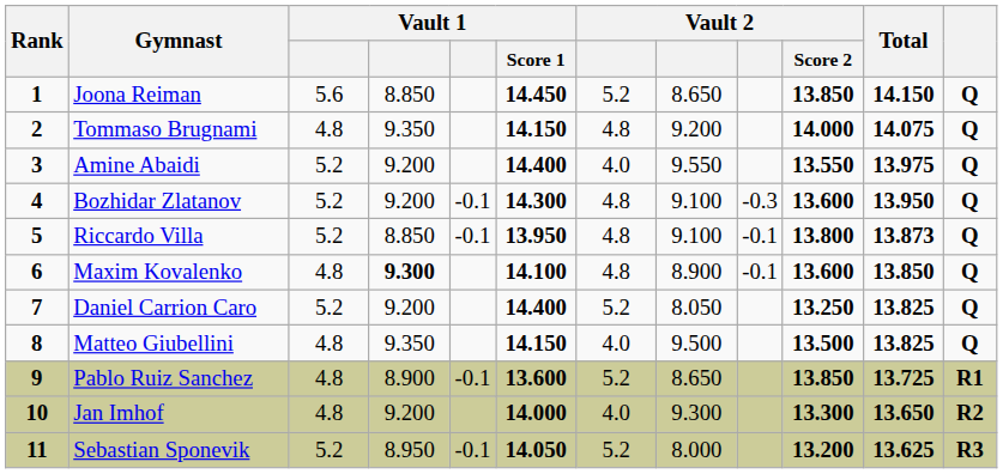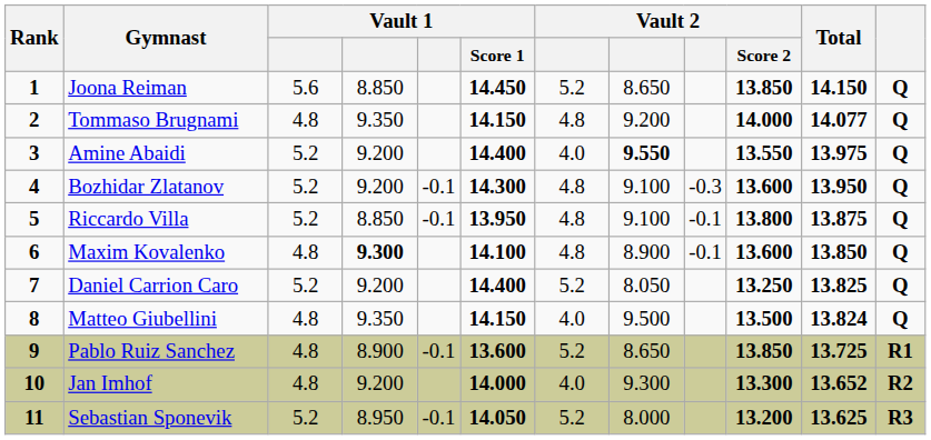 <table style="text-align:center;" class="wikitable sortable">
 <tr>
 <th style="width:15px;" rowspan="2">Rank</th>
 <th style="width:150px;" rowspan="2">Gymnast</th>
 <th colspan="4">Vault 1</th>
 <th colspan="4">Vault 2</th>
 <th style="width:50px;" rowspan="2">Total</th>
 <th style="width:30px;" rowspan="2"><small></small></th>
 </tr>
 <tr>
 <th style="width:50px;"><small></small></th>
 <th style="width:50px;"><small></small></th>
 <th style="width:20px;"><small></small></th>
 <th style="width:50px;"><small>Score 1</small></th>
 <th style="width:50px;"><small></small></th>
 <th style="width:50px;"><small></small></th>
 <th style="width:20px;"><small></small></th>
 <th style="width:50px;"><small>Score 2</small></th>
 </tr>
 <tr>
 <td scope="row" style="text-align:center"><strong>1</strong></td>
 <td align="left"> <a href='#'>Joona Reiman</a></td>
 <td>5.6</td>
 <td>8.850</td>
 <td></td>
 <td><strong>14.450</strong></td>
 <td>5.2</td>
 <td>8.650</td>
 <td></td>
 <td><strong>13.850</strong></td>
 <td><strong>14.150</strong></td>
 <td><strong>Q</strong></td>
 </tr>
 <tr>
 <td scope="row" style="text-align:center"><strong>2</strong></td>
 <td align="left"> <a href='#'>Tommaso Brugnami</a></td>
 <td>4.8</td>
 <td>9.350</td>
 <td></td>
 <td><strong>14.150</strong></td>
 <td>4.8</td>
 <td>9.200</td>
 <td></td>
 <td><strong>14.000</strong></td>
-<td><strong>14.075</strong></td>
+<td><strong>14.077</strong></td>
 <td><strong>Q</strong></td>
 </tr>
 <tr>
 <td scope="row" style="text-align:center"><strong>3</strong></td>
 <td align="left"> <a href='#'>Amine Abaidi</a></td>
 <td>5.2</td>
 <td>9.200</td>
 <td></td>
 <td><strong>14.400</strong></td>
 <td>4.0</td>
-<td>9.550</td>
+<td><strong>9.550</strong></td>
 <td></td>
 <td><strong>13.550</strong></td>
 <td><strong>13.975</strong></td>
 <td><strong>Q</strong></td>
 </tr>
 <tr>
 <td scope="row" style="text-align:center"><strong>4</strong></td>
 <td align="left"> <a href='#'>Bozhidar Zlatanov</a></td>
 <td>5.2</td>
 <td>9.200</td>
 <td>-0.1</td>
 <td><strong>14.300</strong></td>
 <td>4.8</td>
 <td>9.100</td>
 <td>-0.3</td>
 <td><strong>13.600</strong></td>
 <td><strong>13.950</strong></td>
 <td><strong>Q</strong></td>
 </tr>
 <tr>
 <td scope="row" style="text-align:center"><strong>5</strong></td>
 <td align="left"> <a href='#'>Riccardo Villa</a></td>
 <td>5.2</td>
 <td>8.850</td>
 <td>-0.1</td>
 <td><strong>13.950</strong></td>
 <td>4.8</td>
 <td>9.100</td>
 <td>-0.1</td>
 <td><strong>13.800</strong></td>
-<td><strong>13.873</strong></td>
+<td><strong>13.875</strong></td>
 <td><strong>Q</strong></td>
 </tr>
 <tr>
 <td scope="row" style="text-align:center"><strong>6</strong></td>
 <td align="left"> <a href='#'>Maxim Kovalenko</a></td>
 <td>4.8</td>
 <td><strong>9.300</strong></td>
 <td></td>
 <td><strong>14.100</strong></td>
 <td>4.8</td>
 <td>8.900</td>
 <td>-0.1</td>
 <td><strong>13.600</strong></td>
 <td><strong>13.850</strong></td>
 <td><strong>Q</strong></td>
 </tr>
 <tr>
 <td scope="row" style="text-align:center"><strong>7</strong></td>
 <td align="left"> <a href='#'>Daniel Carrion Caro</a></td>
 <td>5.2</td>
 <td>9.200</td>
 <td></td>
 <td><strong>14.400</strong></td>
 <td>5.2</td>
 <td>8.050</td>
 <td></td>
 <td><strong>13.250</strong></td>
 <td><strong>13.825</strong></td>
 <td><strong>Q</strong></td>
 </tr>
 <tr>
 <td scope="row" style="text-align:center"><strong>8</strong></td>
 <td align="left"> <a href='#'>Matteo Giubellini</a></td>
 <td>4.8</td>
 <td>9.350</td>
 <td></td>
 <td><strong>14.150</strong></td>
 <td>4.0</td>
 <td>9.500</td>
 <td></td>
 <td><strong>13.500</strong></td>
-<td><strong>13.825</strong></td>
+<td><strong>13.824</strong></td>
 <td><strong>Q</strong></td>
 </tr>
 <tr style="background:#cccc99;">
 <td scope="row" style="text-align:center"><strong>9</strong></td>
 <td align="left"> <a href='#'>Pablo Ruiz Sanchez</a></td>
 <td>4.8</td>
 <td>8.900</td>
 <td>-0.1</td>
 <td><strong>13.600</strong></td>
 <td>5.2</td>
 <td>8.650</td>
 <td></td>
 <td><strong>13.850</strong></td>
 <td><strong>13.725</strong></td>
 <td><strong>R1</strong></td>
 </tr>
 <tr style="background:#cccc99;">
 <td scope="row" style="text-align:center"><strong>10</strong></td>
 <td align="left"> <a href='#'>Jan Imhof</a></td>
 <td>4.8</td>
 <td>9.200</td>
 <td></td>
 <td><strong>14.000</strong></td>
 <td>4.0</td>
 <td>9.300</td>
 <td></td>
 <td><strong>13.300</strong></td>
-<td><strong>13.650</strong></td>
+<td><strong>13.652</strong></td>
 <td><strong>R2</strong></td>
 </tr>
 <tr style="background:#cccc99;">
 <td scope="row" style="text-align:center"><strong>11</strong></td>
 <td align="left"> <a href='#'>Sebastian Sponevik</a></td>
 <td>5.2</td>
 <td>8.950</td>
 <td>-0.1</td>
 <td><strong>14.050</strong></td>
 <td>5.2</td>
 <td>8.000</td>
 <td></td>
 <td><strong>13.200</strong></td>
 <td><strong>13.625</strong></td>
 <td><strong>R3</strong></td>
 </tr>
 </table>
